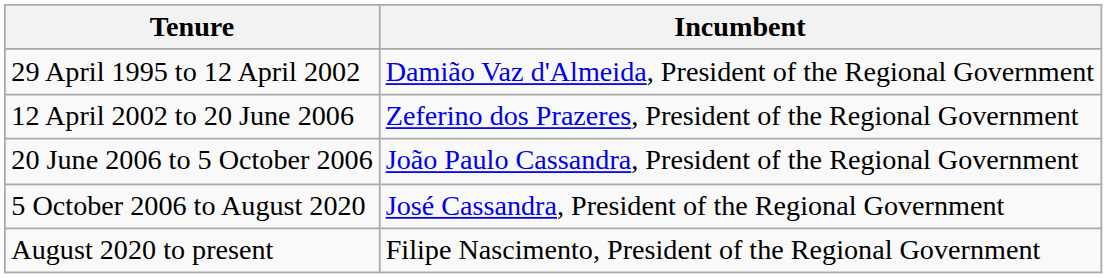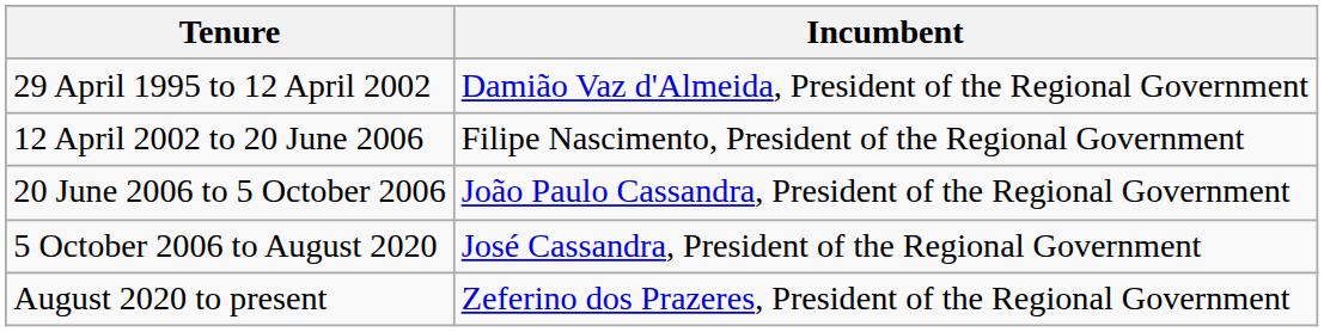 <table class="wikitable">
 <tr>
 <th>Tenure</th>
 <th>Incumbent</th>
 </tr>
 <tr>
 <td>29 April 1995 to 12 April 2002</td>
 <td><a href='#'>Damião Vaz d'Almeida</a>, President of the Regional Government</td>
 </tr>
 <tr>
 <td>12 April 2002 to 20 June 2006</td>
-<td><a href='#'>Zeferino dos Prazeres</a>, President of the Regional Government</td>
+<td>Filipe Nascimento, President of the Regional Government</td>
 </tr>
 <tr>
 <td>20 June 2006 to 5 October 2006</td>
 <td><a href='#'>João Paulo Cassandra</a>, President of the Regional Government</td>
 </tr>
 <tr>
 <td>5 October 2006 to August 2020</td>
 <td><a href='#'>José Cassandra</a>, President of the Regional Government</td>
 </tr>
 <tr>
 <td>August 2020 to present</td>
-<td>Filipe Nascimento, President of the Regional Government</td>
+<td><a href='#'>Zeferino dos Prazeres</a>, President of the Regional Government</td>
 </tr>
 </table>
